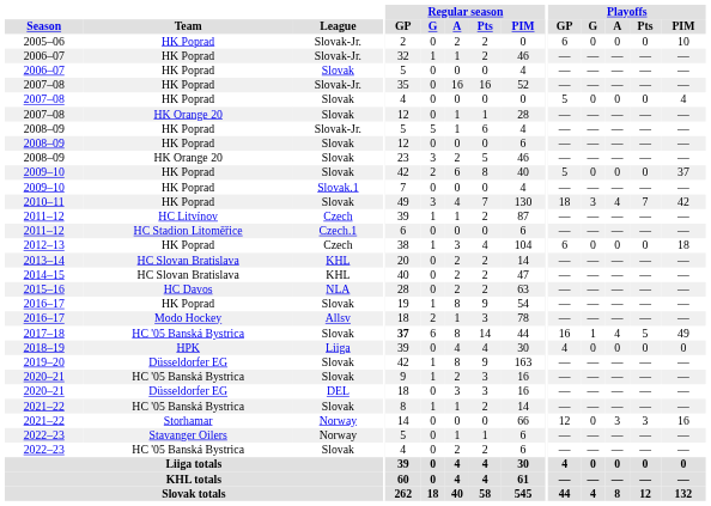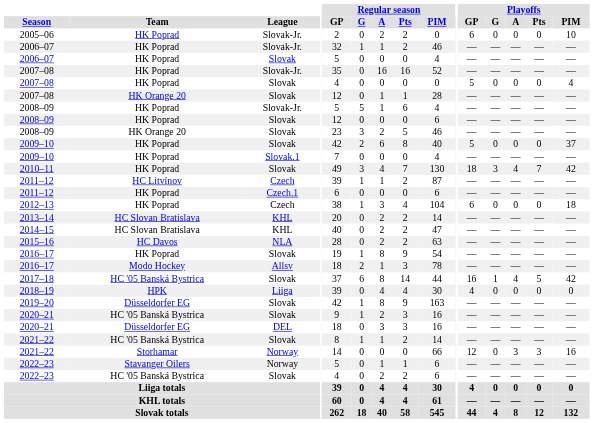 <table border="0" cellpadding="1" cellspacing="0" style="text-align:center; width:60em">
 <tr bgcolor="#e0e0e0">
 <th colspan="3" bgcolor="#ffffff"></th>
 <th rowspan="99" bgcolor="#ffffff"></th>
 <th colspan="5"><a href='#'>Regular season</a></th>
 <th rowspan="99" bgcolor="#ffffff"></th>
 <th colspan="5"><a href='#'>Playoffs</a></th>
 </tr>
 <tr bgcolor="#e0e0e0">
 <th><a href='#'>Season</a></th>
 <th>Team</th>
 <th>League</th>
 <th>GP</th>
 <th><a href='#'>G</a></th>
 <th><a href='#'>A</a></th>
 <th><a href='#'>Pts</a></th>
 <th><a href='#'>PIM</a></th>
 <th>GP</th>
 <th>G</th>
 <th>A</th>
 <th>Pts</th>
 <th>PIM</th>
 </tr>
 <tr>
 <td>2005–06</td>
 <td><a href='#'>HK Poprad</a></td>
 <td>Slovak-Jr.</td>
 <td>2</td>
 <td>0</td>
 <td>2</td>
 <td>2</td>
 <td>0</td>
 <td>6</td>
 <td>0</td>
 <td>0</td>
 <td>0</td>
 <td>10</td>
 </tr>
 <tr bgcolor="#f0f0f0">
 <td>2006–07</td>
 <td>HK Poprad</td>
 <td>Slovak-Jr.</td>
 <td>32</td>
 <td>1</td>
 <td>1</td>
 <td>2</td>
 <td>46</td>
 <td>—</td>
 <td>—</td>
 <td>—</td>
 <td>—</td>
 <td>—</td>
 </tr>
 <tr>
 <td><a href='#'>2006–07</a></td>
 <td>HK Poprad</td>
 <td><a href='#'>Slovak</a></td>
 <td>5</td>
 <td>0</td>
 <td>0</td>
 <td>0</td>
 <td>4</td>
 <td>—</td>
 <td>—</td>
 <td>—</td>
 <td>—</td>
 <td>—</td>
 </tr>
 <tr bgcolor="#f0f0f0">
 <td>2007–08</td>
 <td>HK Poprad</td>
 <td>Slovak-Jr.</td>
 <td>35</td>
 <td>0</td>
 <td>16</td>
 <td>16</td>
 <td>52</td>
 <td>—</td>
 <td>—</td>
 <td>—</td>
 <td>—</td>
 <td>—</td>
 </tr>
 <tr>
 <td><a href='#'>2007–08</a></td>
 <td>HK Poprad</td>
 <td>Slovak</td>
 <td>4</td>
 <td>0</td>
 <td>0</td>
 <td>0</td>
 <td>0</td>
 <td>5</td>
 <td>0</td>
 <td>0</td>
 <td>0</td>
 <td>4</td>
 </tr>
 <tr bgcolor="#f0f0f0">
 <td>2007–08</td>
 <td><a href='#'>HK Orange 20</a></td>
 <td>Slovak</td>
 <td>12</td>
 <td>0</td>
 <td>1</td>
 <td>1</td>
 <td>28</td>
 <td>—</td>
 <td>—</td>
 <td>—</td>
 <td>—</td>
 <td>—</td>
 </tr>
 <tr>
 <td>2008–09</td>
 <td>HK Poprad</td>
 <td>Slovak-Jr.</td>
 <td>5</td>
 <td>5</td>
 <td>1</td>
 <td>6</td>
 <td>4</td>
 <td>—</td>
 <td>—</td>
 <td>—</td>
 <td>—</td>
 <td>—</td>
 </tr>
 <tr bgcolor="#f0f0f0">
 <td><a href='#'>2008–09</a></td>
 <td>HK Poprad</td>
 <td>Slovak</td>
 <td>12</td>
 <td>0</td>
 <td>0</td>
 <td>0</td>
 <td>6</td>
 <td>—</td>
 <td>—</td>
 <td>—</td>
 <td>—</td>
 <td>—</td>
 </tr>
 <tr>
 <td>2008–09</td>
 <td>HK Orange 20</td>
 <td>Slovak</td>
 <td>23</td>
 <td>3</td>
 <td>2</td>
 <td>5</td>
 <td>46</td>
 <td>—</td>
 <td>—</td>
 <td>—</td>
 <td>—</td>
 <td>—</td>
 </tr>
 <tr bgcolor="#f0f0f0">
 <td><a href='#'>2009–10</a></td>
 <td>HK Poprad</td>
 <td>Slovak</td>
 <td>42</td>
 <td>2</td>
 <td>6</td>
 <td>8</td>
 <td>40</td>
 <td>5</td>
 <td>0</td>
 <td>0</td>
 <td>0</td>
 <td>37</td>
 </tr>
 <tr>
 <td><a href='#'>2009–10</a></td>
 <td>HK Poprad</td>
 <td><a href='#'>Slovak.1</a></td>
 <td>7</td>
 <td>0</td>
 <td>0</td>
 <td>0</td>
 <td>4</td>
 <td>—</td>
 <td>—</td>
 <td>—</td>
 <td>—</td>
 <td>—</td>
 </tr>
 <tr bgcolor="#f0f0f0">
 <td><a href='#'>2010–11</a></td>
 <td>HK Poprad</td>
 <td>Slovak</td>
 <td>49</td>
 <td>3</td>
 <td>4</td>
 <td>7</td>
 <td>130</td>
 <td>18</td>
 <td>3</td>
 <td>4</td>
 <td>7</td>
 <td>42</td>
 </tr>
 <tr>
 <td><a href='#'>2011–12</a></td>
 <td><a href='#'>HC Litvínov</a></td>
 <td><a href='#'>Czech</a></td>
 <td>39</td>
 <td>1</td>
 <td>1</td>
 <td>2</td>
 <td>87</td>
 <td>—</td>
 <td>—</td>
 <td>—</td>
 <td>—</td>
 <td>—</td>
 </tr>
 <tr bgcolor="#f0f0f0">
 <td><a href='#'>2011–12</a></td>
-<td><a href='#'>HC Stadion Litoměřice</a></td>
+<td>HK Poprad</td>
 <td><a href='#'>Czech.1</a></td>
 <td>6</td>
 <td>0</td>
 <td>0</td>
 <td>0</td>
 <td>6</td>
 <td>—</td>
 <td>—</td>
 <td>—</td>
 <td>—</td>
 <td>—</td>
 </tr>
 <tr>
 <td><a href='#'>2012–13</a></td>
 <td>HK Poprad</td>
 <td>Czech</td>
 <td>38</td>
 <td>1</td>
 <td>3</td>
 <td>4</td>
 <td>104</td>
 <td>6</td>
 <td>0</td>
 <td>0</td>
 <td>0</td>
 <td>18</td>
 </tr>
 <tr bgcolor="#f0f0f0">
 <td><a href='#'>2013–14</a></td>
 <td><a href='#'>HC Slovan Bratislava</a></td>
 <td><a href='#'>KHL</a></td>
 <td>20</td>
 <td>0</td>
 <td>2</td>
 <td>2</td>
 <td>14</td>
 <td>—</td>
 <td>—</td>
 <td>—</td>
 <td>—</td>
 <td>—</td>
 </tr>
 <tr>
 <td><a href='#'>2014–15</a></td>
 <td>HC Slovan Bratislava</td>
 <td>KHL</td>
 <td>40</td>
 <td>0</td>
 <td>2</td>
 <td>2</td>
 <td>47</td>
 <td>—</td>
 <td>—</td>
 <td>—</td>
 <td>—</td>
 <td>—</td>
 </tr>
 <tr bgcolor="#f0f0f0">
 <td><a href='#'>2015–16</a></td>
 <td><a href='#'>HC Davos</a></td>
 <td><a href='#'>NLA</a></td>
 <td>28</td>
 <td>0</td>
 <td>2</td>
 <td>2</td>
 <td>63</td>
 <td>—</td>
 <td>—</td>
 <td>—</td>
 <td>—</td>
 <td>—</td>
 </tr>
 <tr>
 <td><a href='#'>2016–17</a></td>
 <td>HK Poprad</td>
 <td>Slovak</td>
 <td>19</td>
 <td>1</td>
 <td>8</td>
 <td>9</td>
 <td>54</td>
 <td>—</td>
 <td>—</td>
 <td>—</td>
 <td>—</td>
 <td>—</td>
 </tr>
 <tr bgcolor="#f0f0f0">
 <td><a href='#'>2016–17</a></td>
 <td><a href='#'>Modo Hockey</a></td>
 <td><a href='#'>Allsv</a></td>
 <td>18</td>
 <td>2</td>
 <td>1</td>
 <td>3</td>
 <td>78</td>
 <td>—</td>
 <td>—</td>
 <td>—</td>
 <td>—</td>
 <td>—</td>
 </tr>
 <tr>
 <td><a href='#'>2017–18</a></td>
 <td><a href='#'>HC '05 Banská Bystrica</a></td>
 <td>Slovak</td>
-<td><strong>37</strong></td>
+<td>37</td>
 <td>6</td>
 <td>8</td>
 <td>14</td>
 <td>44</td>
 <td>16</td>
 <td>1</td>
 <td>4</td>
 <td>5</td>
-<td>49</td>
+<td>42</td>
 </tr>
 <tr bgcolor="#f0f0f0">
 <td><a href='#'>2018–19</a></td>
 <td><a href='#'>HPK</a></td>
 <td><a href='#'>Liiga</a></td>
 <td>39</td>
 <td>0</td>
 <td>4</td>
 <td>4</td>
 <td>30</td>
 <td>4</td>
 <td>0</td>
 <td>0</td>
 <td>0</td>
 <td>0</td>
 </tr>
 <tr>
 <td><a href='#'>2019–20</a></td>
 <td><a href='#'>Düsseldorfer EG</a></td>
 <td>Slovak</td>
 <td>42</td>
 <td>1</td>
 <td>8</td>
 <td>9</td>
 <td>163</td>
 <td>—</td>
 <td>—</td>
 <td>—</td>
 <td>—</td>
 <td>—</td>
 </tr>
 <tr bgcolor="#f0f0f0">
 <td><a href='#'>2020–21</a></td>
 <td>HC '05 Banská Bystrica</td>
 <td>Slovak</td>
 <td>9</td>
 <td>1</td>
 <td>2</td>
 <td>3</td>
 <td>16</td>
 <td>—</td>
 <td>—</td>
 <td>—</td>
 <td>—</td>
 <td>—</td>
 </tr>
 <tr>
 <td><a href='#'>2020–21</a></td>
 <td><a href='#'>Düsseldorfer EG</a></td>
 <td><a href='#'>DEL</a></td>
 <td>18</td>
 <td>0</td>
 <td>3</td>
 <td>3</td>
 <td>16</td>
 <td>—</td>
 <td>—</td>
 <td>—</td>
 <td>—</td>
 <td>—</td>
 </tr>
 <tr bgcolor="#f0f0f0">
 <td><a href='#'>2021–22</a></td>
 <td>HC '05 Banská Bystrica</td>
 <td>Slovak</td>
 <td>8</td>
 <td>1</td>
 <td>1</td>
 <td>2</td>
 <td>14</td>
 <td>—</td>
 <td>—</td>
 <td>—</td>
 <td>—</td>
 <td>—</td>
 </tr>
 <tr>
 <td><a href='#'>2021–22</a></td>
 <td><a href='#'>Storhamar</a></td>
 <td><a href='#'>Norway</a></td>
 <td>14</td>
 <td>0</td>
 <td>0</td>
 <td>0</td>
 <td>66</td>
 <td>12</td>
 <td>0</td>
 <td>3</td>
 <td>3</td>
 <td>16</td>
 </tr>
 <tr bgcolor="#f0f0f0">
 <td><a href='#'>2022–23</a></td>
 <td><a href='#'>Stavanger Oilers</a></td>
 <td>Norway</td>
 <td>5</td>
 <td>0</td>
 <td>1</td>
 <td>1</td>
 <td>6</td>
 <td>—</td>
 <td>—</td>
 <td>—</td>
 <td>—</td>
 <td>—</td>
 </tr>
 <tr>
 <td><a href='#'>2022–23</a></td>
 <td>HC '05 Banská Bystrica</td>
 <td>Slovak</td>
 <td>4</td>
 <td>0</td>
 <td>2</td>
 <td>2</td>
 <td>6</td>
 <td>—</td>
 <td>—</td>
 <td>—</td>
 <td>—</td>
 <td>—</td>
 </tr>
 <tr bgcolor="#e0e0e0">
 <th colspan="3">Liiga totals</th>
 <th>39</th>
 <th>0</th>
 <th>4</th>
 <th>4</th>
 <th>30</th>
 <th>4</th>
 <th>0</th>
 <th>0</th>
 <th>0</th>
 <th>0</th>
 </tr>
 <tr bgcolor="#e0e0e0">
 <th colspan="3">KHL totals</th>
 <th>60</th>
 <th>0</th>
 <th>4</th>
 <th>4</th>
 <th>61</th>
 <th>—</th>
 <th>—</th>
 <th>—</th>
 <th>—</th>
 <th>—</th>
 </tr>
 <tr bgcolor="#e0e0e0">
 <th colspan="3">Slovak totals</th>
 <th>262</th>
 <th>18</th>
 <th>40</th>
 <th>58</th>
 <th>545</th>
 <th>44</th>
 <th>4</th>
 <th>8</th>
 <th>12</th>
 <th>132</th>
 </tr>
 </table>
